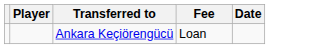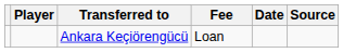 <table class="wikitable plainrowheaders sortable">
 <tr>
 <th></th>
 <th scope="col">Player</th>
 <th>Transferred to</th>
 <th style="width: 65px;">Fee</th>
 <th scope="col">Date</th>
+<th scope="col">Source</th>
 </tr>
 <tr>
 <td align="center"></td>
 <td></td>
 <td> <a href='#'>Ankara Keçiörengücü</a></td>
 <td>Loan</td>
 <td></td>
+<td></td>
 </tr>
 </table>
